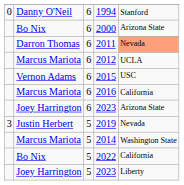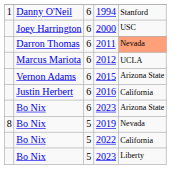 <table class="wikitable">
 <tr>
 </tr>
 <tr>
-<td>0</td>
+<td>1</td>
 <td><a href='#'>Danny O'Neil</a></td>
 <td>6</td>
 <td><a href='#'>1994</a></td>
 <td style="font-size:80%;">Stanford</td>
 </tr>
 <tr>
 <td></td>
-<td><a href='#'>Bo Nix</a></td>
+<td><a href='#'>Joey Harrington</a></td>
 <td>6</td>
 <td><a href='#'>2000</a></td>
-<td style="font-size:80%;">Arizona State</td>
+<td style="font-size:80%;">USC</td>
 </tr>
 <tr>
 <td></td>
 <td><a href='#'>Darron Thomas</a></td>
 <td>6</td>
 <td><a href='#'>2011</a></td>
 <td style="background: lightsalmon; font-size:80%;">Nevada</td>
 </tr>
 <tr>
 <td></td>
 <td><a href='#'>Marcus Mariota</a></td>
 <td>6</td>
 <td><a href='#'>2012</a></td>
 <td style="font-size:80%;">UCLA</td>
 </tr>
 <tr>
 <td></td>
 <td><a href='#'>Vernon Adams</a></td>
 <td>6</td>
 <td><a href='#'>2015</a></td>
-<td style="font-size:80%;">USC</td>
+<td style="font-size:80%;">Arizona State</td>
 </tr>
 <tr>
 <td></td>
-<td><a href='#'>Marcus Mariota</a></td>
+<td><a href='#'>Justin Herbert</a></td>
 <td>6</td>
 <td><a href='#'>2016</a></td>
 <td style="font-size:80%;">California</td>
 </tr>
 <tr>
 <td></td>
-<td><a href='#'>Joey Harrington</a></td>
+<td><a href='#'>Bo Nix</a></td>
 <td>6</td>
 <td><a href='#'>2023</a></td>
 <td style="font-size:80%;">Arizona State</td>
 </tr>
 <tr>
-<td>3</td>
-<td><a href='#'>Justin Herbert</a></td>
+<td>8</td>
+<td><a href='#'>Bo Nix</a></td>
 <td>5</td>
 <td><a href='#'>2019</a></td>
 <td style="font-size:80%;">Nevada</td>
-</tr>
-<tr>
-<td></td>
-<td><a href='#'>Marcus Mariota</a></td>
-<td>5</td>
-<td><a href='#'>2014</a></td>
-<td style="font-size:80%;">Washington State</td>
 </tr>
 <tr>
 <td></td>
 <td><a href='#'>Bo Nix</a></td>
 <td>5</td>
 <td><a href='#'>2022</a></td>
 <td style="font-size:80%;">California</td>
 </tr>
 <tr>
 <td></td>
-<td><a href='#'>Joey Harrington</a></td>
+<td><a href='#'>Bo Nix</a></td>
 <td>5</td>
 <td><a href='#'>2023</a></td>
 <td style="font-size:80%;">Liberty</td>
 </tr>
 </table>
